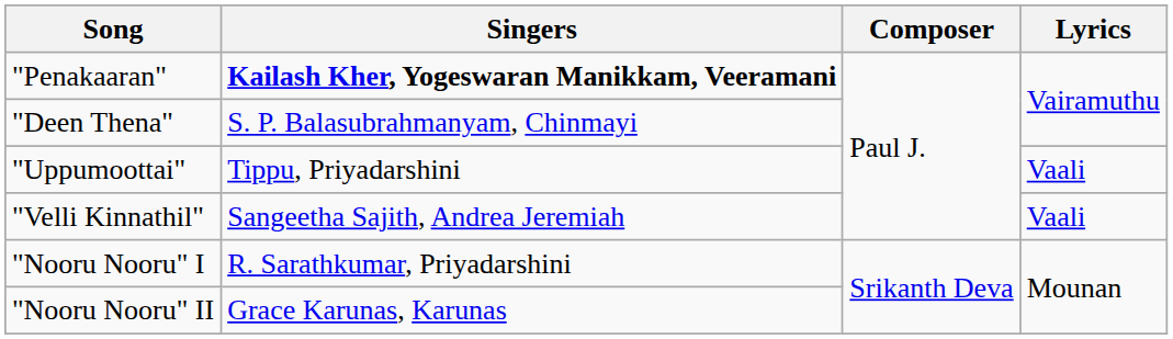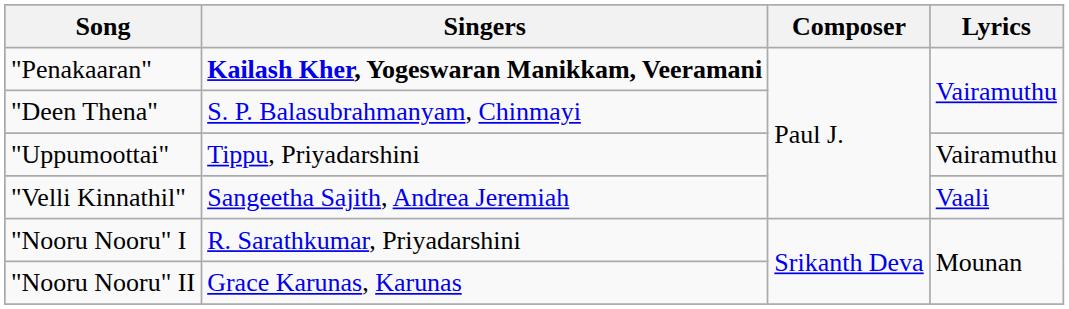 <table class="wikitable" style="font-size:95%;">
 <tr>
 <th>Song</th>
 <th>Singers</th>
 <th>Composer</th>
 <th>Lyrics</th>
 </tr>
 <tr>
 <td>"Penakaaran"</td>
 <td><strong><a href='#'>Kailash Kher</a>, Yogeswaran Manikkam, Veeramani</strong></td>
 <td rowspan=4>Paul J.</td>
 <td rowspan=2><a href='#'>Vairamuthu</a></td>
 </tr>
 <tr>
 <td>"Deen Thena"</td>
 <td><a href='#'>S. P. Balasubrahmanyam</a>, <a href='#'>Chinmayi</a></td>
 </tr>
 <tr>
 <td>"Uppumoottai"</td>
 <td><a href='#'>Tippu</a>, Priyadarshini</td>
-<td><a href='#'>Vaali</a></td>
+<td>Vairamuthu</td>
 </tr>
 <tr>
 <td>"Velli Kinnathil"</td>
 <td><a href='#'>Sangeetha Sajith</a>, <a href='#'>Andrea Jeremiah</a></td>
 <td><a href='#'>Vaali</a></td>
 </tr>
 <tr>
 <td>"Nooru Nooru" I</td>
 <td><a href='#'>R. Sarathkumar</a>, Priyadarshini</td>
 <td rowspan=2><a href='#'>Srikanth Deva</a></td>
 <td rowspan=2>Mounan</td>
 </tr>
 <tr>
 <td>"Nooru Nooru" II</td>
 <td><a href='#'>Grace Karunas</a>, <a href='#'>Karunas</a></td>
 </tr>
 </table>
